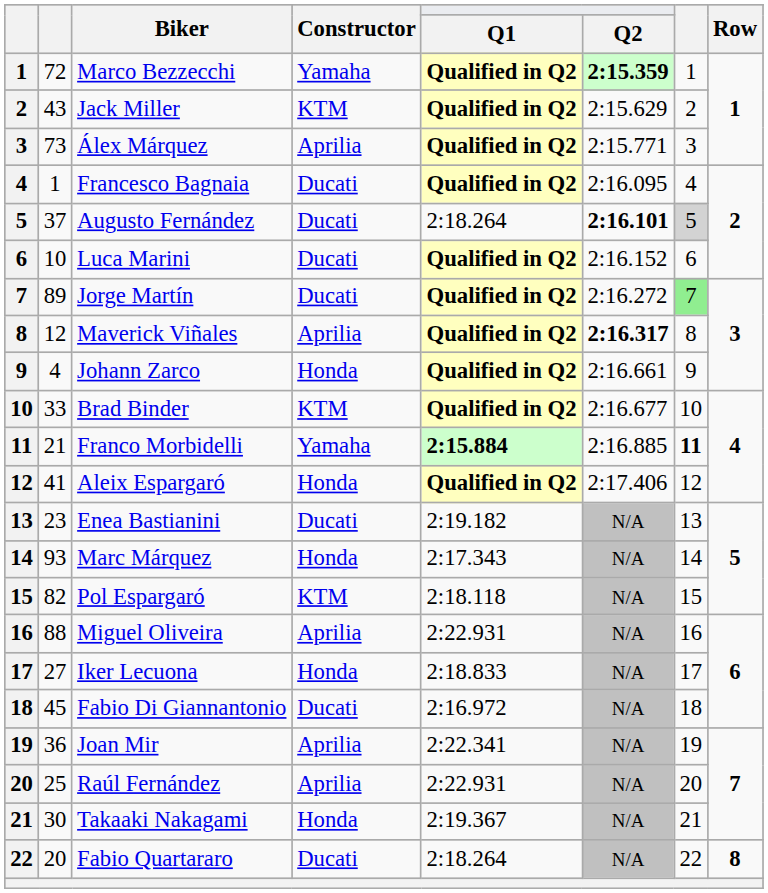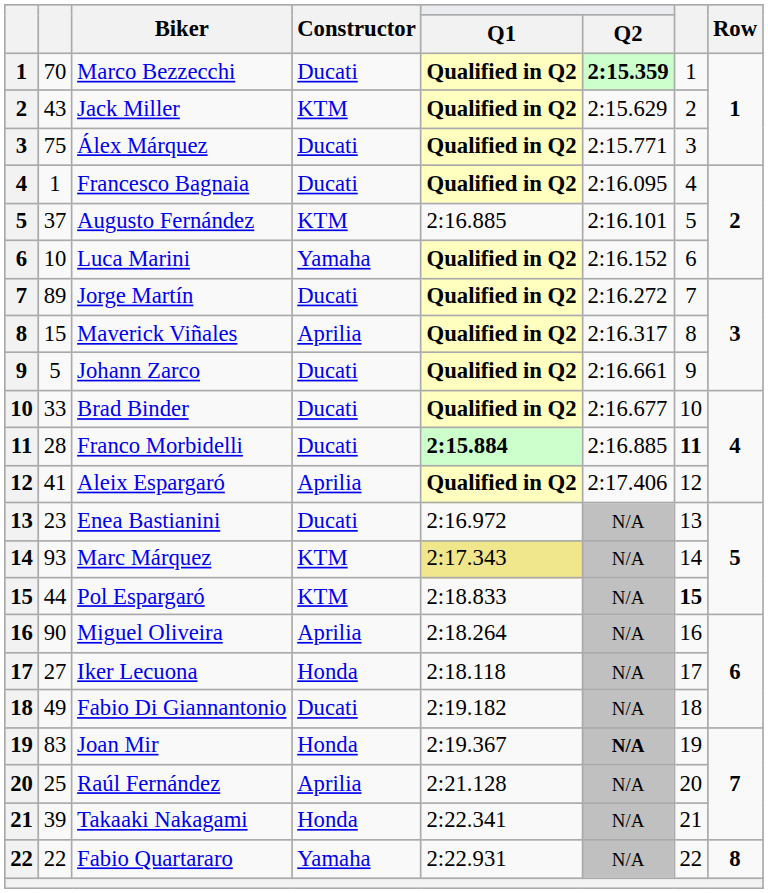 <table class="wikitable sortable" style="font-size: 85%;">
 <tr>
 <th rowspan="2"></th>
 <th rowspan="2"></th>
 <th rowspan="2">Biker</th>
 <th rowspan="2">Constructor</th>
 <th colspan="2" style="background:#eaecf0; text-align:center;"></th>
 <th rowspan="2"></th>
 <th rowspan="2">Row</th>
 </tr>
 <tr>
 <th scope="col">Q1</th>
 <th scope="col">Q2</th>
 </tr>
 <tr>
 <th scope="row">1</th>
-<td align="center">72</td>
+<td align="center">70</td>
 <td> <a href='#'>Marco Bezzecchi</a></td>
-<td><a href='#'>Yamaha</a></td>
+<td><a href='#'>Ducati</a></td>
 <td style="background:#ffffbf;"><strong>Qualified in Q2</strong></td>
 <td style="background:#ccffcc;"><strong>2:15.359</strong></td>
 <td align="center">1</td>
 <td rowspan="3" align="center"><strong>1</strong></td>
 </tr>
 <tr>
 <th scope="row">2</th>
 <td align="center">43</td>
 <td> <a href='#'>Jack Miller</a></td>
 <td><a href='#'>KTM</a></td>
 <td style="background:#ffffbf;"><strong>Qualified in Q2</strong></td>
 <td>2:15.629</td>
 <td align="center">2</td>
 </tr>
 <tr>
 <th scope="row">3</th>
-<td align="center">73</td>
+<td align="center">75</td>
 <td> <a href='#'>Álex Márquez</a></td>
-<td><a href='#'>Aprilia</a></td>
+<td><a href='#'>Ducati</a></td>
 <td style="background:#ffffbf;"><strong>Qualified in Q2</strong></td>
 <td>2:15.771</td>
 <td align="center">3</td>
 </tr>
 <tr>
 <th scope="row">4</th>
 <td align="center">1</td>
 <td> <a href='#'>Francesco Bagnaia</a></td>
 <td><a href='#'>Ducati</a></td>
 <td style="background:#ffffbf;"><strong>Qualified in Q2</strong></td>
 <td>2:16.095</td>
 <td align="center">4</td>
 <td rowspan="3" align="center"><strong>2</strong></td>
 </tr>
 <tr>
 <th scope="row">5</th>
 <td align="center">37</td>
 <td> <a href='#'>Augusto Fernández</a></td>
-<td><a href='#'>Ducati</a></td>
-<td>2:18.264</td>
-<td><strong>2:16.101</strong></td>
-<td align="center" style="background: lightgrey;">5</td>
+<td><a href='#'>KTM</a></td>
+<td>2:16.885</td>
+<td>2:16.101</td>
+<td align="center">5</td>
 </tr>
 <tr>
 <th scope="row">6</th>
 <td align="center">10</td>
 <td> <a href='#'>Luca Marini</a></td>
-<td><a href='#'>Ducati</a></td>
+<td><a href='#'>Yamaha</a></td>
 <td style="background:#ffffbf;"><strong>Qualified in Q2</strong></td>
 <td>2:16.152</td>
 <td align="center">6</td>
 </tr>
 <tr>
 <th scope="row">7</th>
 <td align="center">89</td>
 <td> <a href='#'>Jorge Martín</a></td>
 <td><a href='#'>Ducati</a></td>
 <td style="background:#ffffbf;"><strong>Qualified in Q2</strong></td>
 <td>2:16.272</td>
-<td align="center" style="background: lightgreen;">7</td>
+<td align="center">7</td>
 <td rowspan="3" align="center"><strong>3</strong></td>
 </tr>
 <tr>
 <th scope="row">8</th>
-<td align="center">12</td>
+<td align="center">15</td>
 <td> <a href='#'>Maverick Viñales</a></td>
 <td><a href='#'>Aprilia</a></td>
 <td style="background:#ffffbf;"><strong>Qualified in Q2</strong></td>
-<td><strong>2:16.317</strong></td>
+<td>2:16.317</td>
 <td align="center">8</td>
 </tr>
 <tr>
 <th scope="row">9</th>
-<td align="center">4</td>
+<td align="center">5</td>
 <td> <a href='#'>Johann Zarco</a></td>
-<td><a href='#'>Honda</a></td>
+<td><a href='#'>Ducati</a></td>
 <td style="background:#ffffbf;"><strong>Qualified in Q2</strong></td>
 <td>2:16.661</td>
 <td align="center">9</td>
 </tr>
 <tr>
 <th scope="row">10</th>
 <td align="center">33</td>
 <td> <a href='#'>Brad Binder</a></td>
-<td><a href='#'>KTM</a></td>
+<td><a href='#'>Ducati</a></td>
 <td style="background:#ffffbf;"><strong>Qualified in Q2</strong></td>
 <td>2:16.677</td>
 <td align="center">10</td>
 <td rowspan="3" align="center"><strong>4</strong></td>
 </tr>
 <tr>
 <th scope="row">11</th>
-<td align="center">21</td>
+<td align="center">28</td>
 <td> <a href='#'>Franco Morbidelli</a></td>
-<td><a href='#'>Yamaha</a></td>
+<td><a href='#'>Ducati</a></td>
 <td style="background:#ccffcc;"><strong>2:15.884</strong></td>
 <td>2:16.885</td>
 <td align="center"><strong>11</strong></td>
 </tr>
 <tr>
 <th scope="row">12</th>
 <td align="center">41</td>
 <td> <a href='#'>Aleix Espargaró</a></td>
-<td><a href='#'>Honda</a></td>
+<td><a href='#'>Aprilia</a></td>
 <td style="background:#ffffbf;"><strong>Qualified in Q2</strong></td>
 <td>2:17.406</td>
 <td align="center">12</td>
 </tr>
 <tr>
 <th scope="row">13</th>
 <td align="center">23</td>
 <td> <a href='#'>Enea Bastianini</a></td>
 <td><a href='#'>Ducati</a></td>
-<td>2:19.182</td>
+<td>2:16.972</td>
 <td style="background: silver" align="center" data-sort-value="19"><small>N/A</small></td>
 <td align="center">13</td>
 <td rowspan="3" align="center"><strong>5</strong></td>
 </tr>
 <tr>
 <th scope="row">14</th>
 <td align="center">93</td>
 <td> <a href='#'>Marc Márquez</a></td>
-<td><a href='#'>Honda</a></td>
-<td>2:17.343</td>
+<td><a href='#'>KTM</a></td>
+<td style="background: khaki;">2:17.343</td>
 <td style="background: silver" align="center" data-sort-value="19"><small>N/A</small></td>
 <td align="center">14</td>
 </tr>
 <tr>
 <th scope="row">15</th>
-<td align="center">82</td>
+<td align="center">44</td>
 <td> <a href='#'>Pol Espargaró</a></td>
 <td><a href='#'>KTM</a></td>
-<td>2:18.118</td>
+<td>2:18.833</td>
 <td style="background: silver" align="center" data-sort-value="19"><small>N/A</small></td>
-<td align="center">15</td>
+<td align="center"><strong>15</strong></td>
 </tr>
 <tr>
 <th scope="row">16</th>
-<td align="center">88</td>
+<td align="center">90</td>
 <td> <a href='#'>Miguel Oliveira</a></td>
 <td><a href='#'>Aprilia</a></td>
-<td>2:22.931</td>
+<td>2:18.264</td>
 <td style="background: silver" align="center" data-sort-value="19"><small>N/A</small></td>
 <td align="center">16</td>
 <td rowspan="3" align="center"><strong>6</strong></td>
 </tr>
 <tr>
 <th scope="row">17</th>
 <td align="center">27</td>
 <td> <a href='#'>Iker Lecuona</a></td>
 <td><a href='#'>Honda</a></td>
-<td>2:18.833</td>
+<td>2:18.118</td>
 <td style="background: silver" align="center" data-sort-value="19"><small>N/A</small></td>
 <td align="center">17</td>
 </tr>
 <tr>
 <th scope="row">18</th>
-<td align="center">45</td>
+<td align="center">49</td>
 <td> <a href='#'>Fabio Di Giannantonio</a></td>
 <td><a href='#'>Ducati</a></td>
-<td>2:16.972</td>
+<td>2:19.182</td>
 <td style="background: silver" align="center" data-sort-value="19"><small>N/A</small></td>
 <td align="center">18</td>
 </tr>
 <tr>
 <th scope="row">19</th>
-<td align="center">36</td>
+<td align="center">83</td>
 <td> <a href='#'>Joan Mir</a></td>
-<td><a href='#'>Aprilia</a></td>
-<td>2:22.341</td>
-<td style="background: silver" align="center" data-sort-value="19"><small>N/A</small></td>
+<td><a href='#'>Honda</a></td>
+<td>2:19.367</td>
+<td style="background: silver" align="center" data-sort-value="19"><strong><small>N/A</small></strong></td>
 <td align="center">19</td>
 <td rowspan="3" align="center"><strong>7</strong></td>
 </tr>
 <tr>
 <th scope="row">20</th>
 <td align="center">25</td>
 <td> <a href='#'>Raúl Fernández</a></td>
 <td><a href='#'>Aprilia</a></td>
-<td>2:22.931</td>
+<td>2:21.128</td>
 <td style="background: silver" align="center" data-sort-value="21"><small>N/A</small></td>
 <td align="center">20</td>
 </tr>
 <tr>
 <th scope="row">21</th>
-<td align="center">30</td>
+<td align="center">39</td>
 <td> <a href='#'>Takaaki Nakagami</a></td>
 <td><a href='#'>Honda</a></td>
-<td>2:19.367</td>
+<td>2:22.341</td>
 <td style="background: silver" align="center" data-sort-value="22"><small>N/A</small></td>
 <td align="center">21</td>
 </tr>
 <tr>
 <th scope="row">22</th>
-<td align="center">20</td>
+<td align="center">22</td>
 <td> <a href='#'>Fabio Quartararo</a></td>
-<td><a href='#'>Ducati</a></td>
-<td>2:18.264</td>
+<td><a href='#'>Yamaha</a></td>
+<td>2:22.931</td>
 <td style="background: silver" align="center" data-sort-value="23"><small>N/A</small></td>
 <td align="center">22</td>
 <td rowspan="1" align="center"><strong>8</strong></td>
 </tr>
 <tr>
 <th colspan="8"></th>
 </tr>
 </table>
